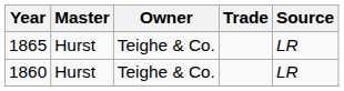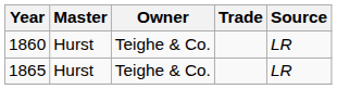 <table class=" wikitable">
 <tr>
 <th>Year</th>
 <th>Master</th>
 <th>Owner</th>
 <th>Trade</th>
 <th>Source</th>
 </tr>
 <tr>
-<td>1865</td>
+<td>1860</td>
 <td>Hurst</td>
 <td>Teighe & Co.</td>
 <td></td>
 <td><em>LR</em></td>
 </tr>
 <tr>
-<td>1860</td>
+<td>1865</td>
 <td>Hurst</td>
 <td>Teighe & Co.</td>
 <td></td>
 <td><em>LR</em></td>
 </tr>
 <tr>
 </tr>
 </table>
